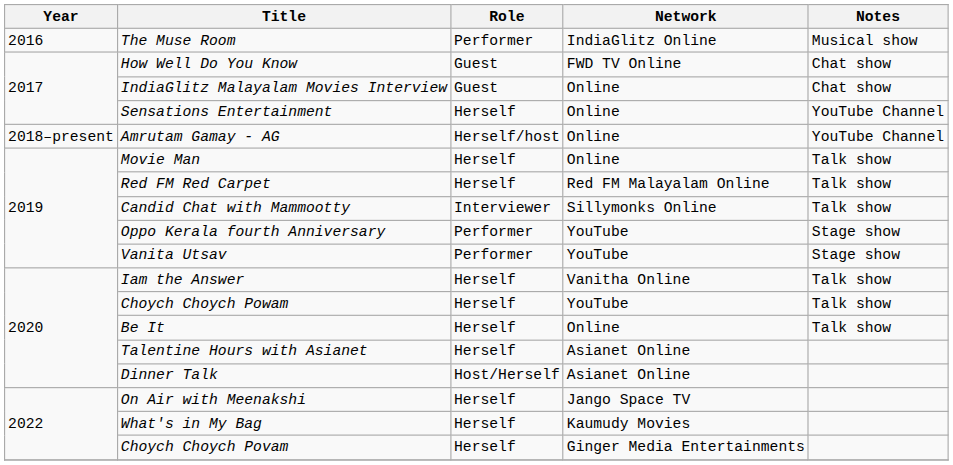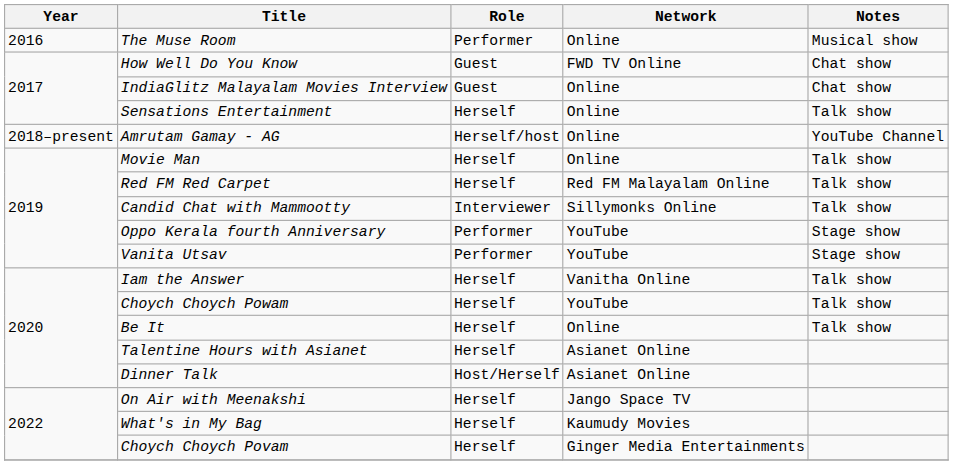 <table class="wikitable sortable">
 <tr>
 <th>Year</th>
 <th>Title</th>
 <th>Role</th>
 <th>Network</th>
 <th class="unsortable">Notes</th>
 </tr>
 <tr>
 <td>2016</td>
 <td><em>The Muse Room</em></td>
 <td>Performer</td>
-<td>IndiaGlitz Online</td>
+<td>Online</td>
 <td>Musical show</td>
 </tr>
 <tr>
 <td rowspan=3>2017</td>
 <td><em>How Well Do You Know</em></td>
 <td>Guest</td>
 <td>FWD TV Online</td>
 <td>Chat show</td>
 </tr>
 <tr>
 <td><em> IndiaGlitz Malayalam Movies Interview	</em></td>
 <td>Guest</td>
 <td>Online</td>
 <td>Chat show</td>
 </tr>
 <tr>
 <td><em> Sensations Entertainment	</em></td>
 <td>Herself</td>
 <td>Online</td>
-<td>YouTube Channel</td>
+<td>Talk show</td>
 </tr>
 <tr>
 <td>2018–present</td>
 <td><em>Amrutam Gamay - AG</em></td>
 <td>Herself/host</td>
 <td>Online</td>
 <td>YouTube Channel</td>
 </tr>
 <tr>
 <td rowspan=5>2019</td>
 <td><em>Movie Man</em></td>
 <td>Herself</td>
 <td>Online</td>
 <td>Talk show</td>
 </tr>
 <tr>
 <td><em>Red FM Red Carpet</em></td>
 <td>Herself</td>
 <td>Red FM Malayalam Online</td>
 <td>Talk show</td>
 </tr>
 <tr>
 <td><em>Candid Chat with Mammootty</em></td>
 <td>Interviewer</td>
 <td>Sillymonks Online</td>
 <td>Talk show</td>
 </tr>
 <tr>
 <td><em>Oppo Kerala fourth Anniversary  </em></td>
 <td>Performer</td>
 <td>YouTube</td>
 <td>Stage show</td>
 </tr>
 <tr>
 <td><em>Vanita Utsav </em></td>
 <td>Performer</td>
 <td>YouTube</td>
 <td>Stage show</td>
 </tr>
 <tr>
 <td rowspan=5>2020</td>
 <td><em>Iam the Answer</em></td>
 <td>Herself</td>
 <td>Vanitha Online</td>
 <td>Talk show</td>
 </tr>
 <tr>
 <td><em>Choych Choych Powam</em></td>
 <td>Herself</td>
 <td>YouTube</td>
 <td>Talk show</td>
 </tr>
 <tr>
 <td><em>Be It</em></td>
 <td>Herself</td>
 <td>Online</td>
 <td>Talk show</td>
 </tr>
 <tr>
 <td><em>Talentine Hours with Asianet</em></td>
 <td>Herself</td>
 <td>Asianet Online</td>
 <td></td>
 </tr>
 <tr>
 <td><em>Dinner Talk</em></td>
 <td>Host/Herself</td>
 <td>Asianet Online</td>
 <td></td>
 </tr>
 <tr>
 <td rowspan=3>2022</td>
 <td><em>On Air with Meenakshi</em></td>
 <td>Herself</td>
 <td>Jango Space TV</td>
 <td></td>
 </tr>
 <tr>
 <td><em>What's in My Bag</em></td>
 <td>Herself</td>
 <td>Kaumudy Movies</td>
 <td></td>
 </tr>
 <tr>
 <td><em>Choych Choych Povam</em></td>
 <td>Herself</td>
 <td>Ginger Media Entertainments</td>
 <td></td>
 </tr>
 <tr>
 </tr>
 </table>
